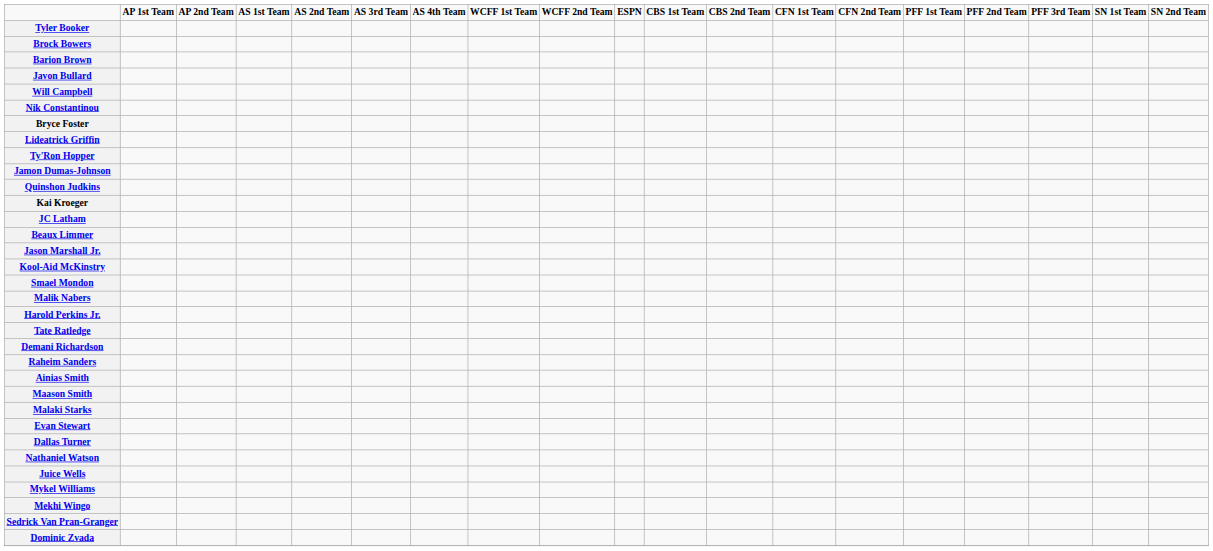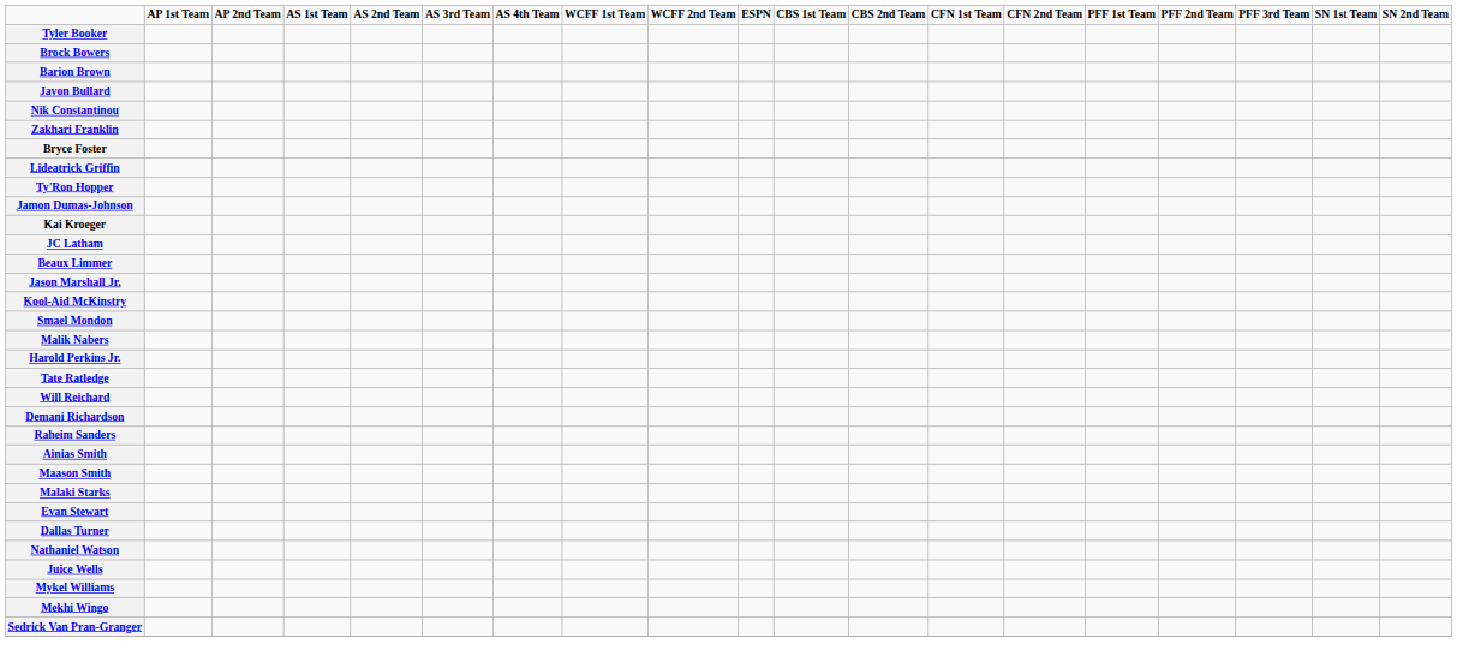 <table class="wikitable" style="white-space:nowrap; font-size:90%;">
 <tr>
 <td></td>
 <td><strong>AP 1st Team</strong></td>
 <td><strong>AP 2nd Team</strong></td>
 <td><strong>AS 1st Team</strong></td>
 <td><strong>AS 2nd Team</strong></td>
 <td><strong>AS 3rd Team</strong></td>
 <td><strong>AS 4th Team</strong></td>
 <td><strong>WCFF 1st Team</strong></td>
 <td><strong>WCFF 2nd Team</strong></td>
 <td><strong>ESPN</strong></td>
 <td><strong>CBS 1st Team</strong></td>
 <td><strong>CBS 2nd Team</strong></td>
 <td><strong>CFN 1st Team</strong></td>
 <td><strong>CFN 2nd Team</strong></td>
 <td><strong>PFF 1st Team</strong></td>
 <td><strong>PFF 2nd Team</strong></td>
 <td><strong>PFF 3rd Team</strong></td>
 <td><strong>SN 1st Team</strong></td>
 <td><strong>SN 2nd Team</strong></td>
 </tr>
 <tr>
 <th><a href='#'>Tyler Booker</a></th>
 <td></td>
 <td></td>
 <td></td>
 <td></td>
 <td></td>
 <td></td>
 <td></td>
 <td></td>
 <td></td>
 <td></td>
 <td></td>
 <td></td>
 <td></td>
 <td></td>
 <td></td>
 <td></td>
 <td></td>
 <td></td>
 </tr>
 <tr>
 <th><a href='#'>Brock Bowers</a></th>
 <td></td>
 <td></td>
 <td></td>
 <td></td>
 <td></td>
 <td></td>
 <td></td>
 <td></td>
 <td></td>
 <td></td>
 <td></td>
 <td></td>
 <td></td>
 <td></td>
 <td></td>
 <td></td>
 <td></td>
 <td></td>
 </tr>
 <tr>
 <th><a href='#'>Barion Brown</a></th>
 <td></td>
 <td></td>
 <td></td>
 <td></td>
 <td></td>
 <td></td>
 <td></td>
 <td></td>
 <td></td>
 <td></td>
 <td></td>
 <td></td>
 <td></td>
 <td></td>
 <td></td>
 <td></td>
 <td></td>
 <td></td>
 </tr>
 <tr>
 <th><a href='#'>Javon Bullard</a></th>
 <td></td>
 <td></td>
 <td></td>
 <td></td>
 <td></td>
 <td></td>
 <td></td>
 <td></td>
 <td></td>
 <td></td>
 <td></td>
 <td></td>
 <td></td>
 <td></td>
 <td></td>
 <td></td>
 <td></td>
 <td></td>
 </tr>
 <tr>
-<th><a href='#'>Will Campbell</a></th>
+<th><a href='#'>Nik Constantinou</a></th>
 <td></td>
 <td></td>
 <td></td>
 <td></td>
 <td></td>
 <td></td>
 <td></td>
 <td></td>
 <td></td>
 <td></td>
 <td></td>
 <td></td>
 <td></td>
 <td></td>
 <td></td>
 <td></td>
 <td></td>
 <td></td>
 </tr>
 <tr>
-<th><a href='#'>Nik Constantinou</a></th>
+<th><a href='#'>Zakhari Franklin</a></th>
 <td></td>
 <td></td>
 <td></td>
 <td></td>
 <td></td>
 <td></td>
 <td></td>
 <td></td>
 <td></td>
 <td></td>
 <td></td>
 <td></td>
 <td></td>
 <td></td>
 <td></td>
 <td></td>
 <td></td>
 <td></td>
 </tr>
 <tr>
 <th><strong>Bryce Foster</strong></th>
 <td></td>
 <td></td>
 <td></td>
 <td></td>
 <td></td>
 <td></td>
 <td></td>
 <td></td>
 <td></td>
 <td></td>
 <td></td>
 <td></td>
 <td></td>
 <td></td>
 <td></td>
 <td></td>
 <td></td>
 <td></td>
 </tr>
 <tr>
 <th><a href='#'>Lideatrick Griffin</a></th>
 <td></td>
 <td></td>
 <td></td>
 <td></td>
 <td></td>
 <td></td>
 <td></td>
 <td></td>
 <td></td>
 <td></td>
 <td></td>
 <td></td>
 <td></td>
 <td></td>
 <td></td>
 <td></td>
 <td></td>
 <td></td>
 </tr>
 <tr>
 <th><a href='#'>Ty'Ron Hopper</a></th>
 <td></td>
 <td></td>
 <td></td>
 <td></td>
 <td></td>
 <td></td>
 <td></td>
 <td></td>
 <td></td>
 <td></td>
 <td></td>
 <td></td>
 <td></td>
 <td></td>
 <td></td>
 <td></td>
 <td></td>
 <td></td>
 </tr>
 <tr>
 <th><a href='#'>Jamon Dumas-Johnson</a></th>
-<td></td>
-<td></td>
-<td></td>
-<td></td>
-<td></td>
-<td></td>
-<td></td>
-<td></td>
-<td></td>
-<td></td>
-<td></td>
-<td></td>
-<td></td>
-<td></td>
-<td></td>
-<td></td>
-<td></td>
-<td></td>
-</tr>
-<tr>
-<th><a href='#'>Quinshon Judkins</a></th>
 <td></td>
 <td></td>
 <td></td>
 <td></td>
 <td></td>
 <td></td>
 <td></td>
 <td></td>
 <td></td>
 <td></td>
 <td></td>
 <td></td>
 <td></td>
 <td></td>
 <td></td>
 <td></td>
 <td></td>
 <td></td>
 </tr>
 <tr>
 <th>Kai Kroeger</th>
 <td></td>
 <td></td>
 <td></td>
 <td></td>
 <td></td>
 <td></td>
 <td></td>
 <td></td>
 <td></td>
 <td></td>
 <td></td>
 <td></td>
 <td></td>
 <td></td>
 <td></td>
 <td></td>
 <td></td>
 <td></td>
 </tr>
 <tr>
 <th><a href='#'>JC Latham</a></th>
 <td></td>
 <td></td>
 <td></td>
 <td></td>
 <td></td>
 <td></td>
 <td></td>
 <td></td>
 <td></td>
 <td></td>
 <td></td>
 <td></td>
 <td></td>
 <td></td>
 <td></td>
 <td></td>
 <td></td>
 <td></td>
 </tr>
 <tr>
 <th><a href='#'>Beaux Limmer</a></th>
 <td></td>
 <td></td>
 <td></td>
 <td></td>
 <td></td>
 <td></td>
 <td></td>
 <td></td>
 <td></td>
 <td></td>
 <td></td>
 <td></td>
 <td></td>
 <td></td>
 <td></td>
 <td></td>
 <td></td>
 <td></td>
 </tr>
 <tr>
 <th><a href='#'>Jason Marshall Jr.</a></th>
 <td></td>
 <td></td>
 <td></td>
 <td></td>
 <td></td>
 <td></td>
 <td></td>
 <td></td>
 <td></td>
 <td></td>
 <td></td>
 <td></td>
 <td></td>
 <td></td>
 <td></td>
 <td></td>
 <td></td>
 <td></td>
 </tr>
 <tr>
 <th><a href='#'>Kool-Aid McKinstry</a></th>
 <td></td>
 <td></td>
 <td></td>
 <td></td>
 <td></td>
 <td></td>
 <td></td>
 <td></td>
 <td></td>
 <td></td>
 <td></td>
 <td></td>
 <td></td>
 <td></td>
 <td></td>
 <td></td>
 <td></td>
 <td></td>
 </tr>
 <tr>
 <th><a href='#'>Smael Mondon</a></th>
 <td></td>
 <td></td>
 <td></td>
 <td></td>
 <td></td>
 <td></td>
 <td></td>
 <td></td>
 <td></td>
 <td></td>
 <td></td>
 <td></td>
 <td></td>
 <td></td>
 <td></td>
 <td></td>
 <td></td>
 <td></td>
 </tr>
 <tr>
 <th><a href='#'>Malik Nabers</a></th>
 <td></td>
 <td></td>
 <td></td>
 <td></td>
 <td></td>
 <td></td>
 <td></td>
 <td></td>
 <td></td>
 <td></td>
 <td></td>
 <td></td>
 <td></td>
 <td></td>
 <td></td>
 <td></td>
 <td></td>
 <td></td>
 </tr>
 <tr>
 <th><a href='#'>Harold Perkins Jr.</a></th>
 <td></td>
 <td></td>
 <td></td>
 <td></td>
 <td></td>
 <td></td>
 <td></td>
 <td></td>
 <td></td>
 <td></td>
 <td></td>
 <td></td>
 <td></td>
 <td></td>
 <td></td>
 <td></td>
 <td></td>
 <td></td>
 </tr>
 <tr>
 <th><a href='#'>Tate Ratledge</a></th>
+<td></td>
+<td></td>
+<td></td>
+<td></td>
+<td></td>
+<td></td>
+<td></td>
+<td></td>
+<td></td>
+<td></td>
+<td></td>
+<td></td>
+<td></td>
+<td></td>
+<td></td>
+<td></td>
+<td></td>
+<td></td>
+</tr>
+<tr>
+<th><a href='#'>Will Reichard</a></th>
 <td></td>
 <td></td>
 <td></td>
 <td></td>
 <td></td>
 <td></td>
 <td></td>
 <td></td>
 <td></td>
 <td></td>
 <td></td>
 <td></td>
 <td></td>
 <td></td>
 <td></td>
 <td></td>
 <td></td>
 <td></td>
 </tr>
 <tr>
 <th><a href='#'>Demani Richardson</a></th>
 <td></td>
 <td></td>
 <td></td>
 <td></td>
 <td></td>
 <td></td>
 <td></td>
 <td></td>
 <td></td>
 <td></td>
 <td></td>
 <td></td>
 <td></td>
 <td></td>
 <td></td>
 <td></td>
 <td></td>
 <td></td>
 </tr>
 <tr>
 <th><a href='#'>Raheim Sanders</a></th>
 <td></td>
 <td></td>
 <td></td>
 <td></td>
 <td></td>
 <td></td>
 <td></td>
 <td></td>
 <td></td>
 <td></td>
 <td></td>
 <td></td>
 <td></td>
 <td></td>
 <td></td>
 <td></td>
 <td></td>
 <td></td>
 </tr>
 <tr>
 <th><a href='#'>Ainias Smith</a></th>
 <td></td>
 <td></td>
 <td></td>
 <td></td>
 <td></td>
 <td></td>
 <td></td>
 <td></td>
 <td></td>
 <td></td>
 <td></td>
 <td></td>
 <td></td>
 <td></td>
 <td></td>
 <td></td>
 <td></td>
 <td></td>
 </tr>
 <tr>
 <th><a href='#'>Maason Smith</a></th>
 <td></td>
 <td></td>
 <td></td>
 <td></td>
 <td></td>
 <td></td>
 <td></td>
 <td></td>
 <td></td>
 <td></td>
 <td></td>
 <td></td>
 <td></td>
 <td></td>
 <td></td>
 <td></td>
 <td></td>
 <td></td>
 </tr>
 <tr>
 <th><a href='#'>Malaki Starks</a></th>
 <td></td>
 <td></td>
 <td></td>
 <td></td>
 <td></td>
 <td></td>
 <td></td>
 <td></td>
 <td></td>
 <td></td>
 <td></td>
 <td></td>
 <td></td>
 <td></td>
 <td></td>
 <td></td>
 <td></td>
 <td></td>
 </tr>
 <tr>
 <th><a href='#'>Evan Stewart</a></th>
 <td></td>
 <td></td>
 <td></td>
 <td></td>
 <td></td>
 <td></td>
 <td></td>
 <td></td>
 <td></td>
 <td></td>
 <td></td>
 <td></td>
 <td></td>
 <td></td>
 <td></td>
 <td></td>
 <td></td>
 <td></td>
 </tr>
 <tr>
 <th><a href='#'>Dallas Turner</a></th>
 <td></td>
 <td></td>
 <td></td>
 <td></td>
 <td></td>
 <td></td>
 <td></td>
 <td></td>
 <td></td>
 <td></td>
 <td></td>
 <td></td>
 <td></td>
 <td></td>
 <td></td>
 <td></td>
 <td></td>
 <td></td>
 </tr>
 <tr>
 <th><a href='#'>Nathaniel Watson</a></th>
 <td></td>
 <td></td>
 <td></td>
 <td></td>
 <td></td>
 <td></td>
 <td></td>
 <td></td>
 <td></td>
 <td></td>
 <td></td>
 <td></td>
 <td></td>
 <td></td>
 <td></td>
 <td></td>
 <td></td>
 <td></td>
 </tr>
 <tr>
 <th><a href='#'>Juice Wells</a></th>
 <td></td>
 <td></td>
 <td></td>
 <td></td>
 <td></td>
 <td></td>
 <td></td>
 <td></td>
 <td></td>
 <td></td>
 <td></td>
 <td></td>
 <td></td>
 <td></td>
 <td></td>
 <td></td>
 <td></td>
 <td></td>
 </tr>
 <tr>
 <th><a href='#'>Mykel Williams</a></th>
 <td></td>
 <td></td>
 <td></td>
 <td></td>
 <td></td>
 <td></td>
 <td></td>
 <td></td>
 <td></td>
 <td></td>
 <td></td>
 <td></td>
 <td></td>
 <td></td>
 <td></td>
 <td></td>
 <td></td>
 <td></td>
 </tr>
 <tr>
 <th><a href='#'>Mekhi Wingo</a></th>
 <td></td>
 <td></td>
 <td></td>
 <td></td>
 <td></td>
 <td></td>
 <td></td>
 <td></td>
 <td></td>
 <td></td>
 <td></td>
 <td></td>
 <td></td>
 <td></td>
 <td></td>
 <td></td>
 <td></td>
 <td></td>
 </tr>
 <tr>
 <th><a href='#'>Sedrick Van Pran-Granger</a></th>
 <td></td>
 <td></td>
 <td></td>
 <td></td>
 <td></td>
 <td></td>
 <td></td>
 <td></td>
 <td></td>
 <td></td>
 <td></td>
 <td></td>
 <td></td>
 <td></td>
 <td></td>
 <td></td>
 <td></td>
 <td></td>
 </tr>
 <tr>
-<th><a href='#'>Dominic Zvada</a></th>
-<td></td>
-<td></td>
-<td></td>
-<td></td>
-<td></td>
-<td></td>
-<td></td>
-<td></td>
-<td></td>
-<td></td>
-<td></td>
-<td></td>
-<td></td>
-<td></td>
-<td></td>
-<td></td>
-<td></td>
-<td></td>
-</tr>
-<tr>
 </tr>
 </table>
